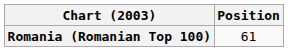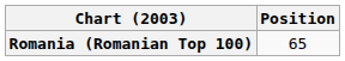 <table class="wikitable plainrowheaders" style="text-align:center">
 <tr>
 <th>Chart (2003)</th>
 <th>Position</th>
 </tr>
 <tr>
 <th scope="row">Romania (Romanian Top 100)</th>
-<td>61</td>
+<td>65</td>
 </tr>
 </table>
